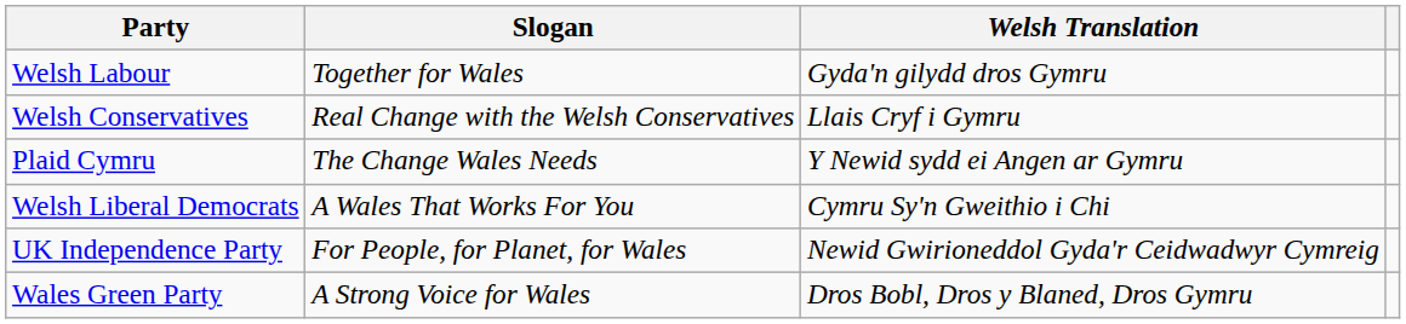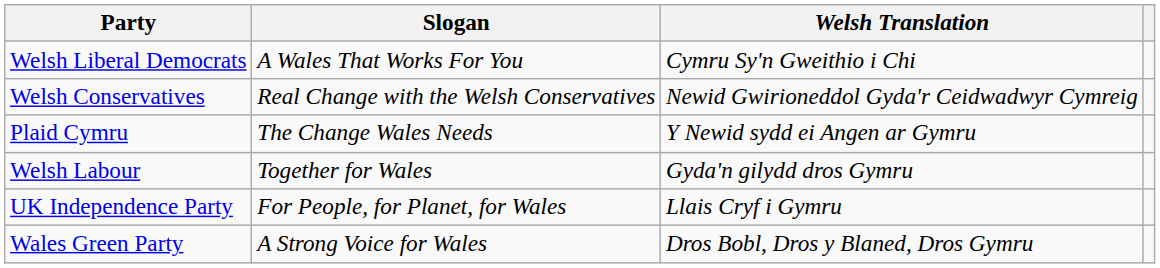 <table class="wikitable">
 <tr>
 <th>Party</th>
 <th>Slogan</th>
 <th><em>Welsh Translation</em></th>
 <th></th>
 </tr>
 <tr>
-<td><a href='#'>Welsh Labour</a></td>
-<td><em>Together for Wales</em></td>
-<td><em>Gyda'n gilydd dros Gymru</em></td>
+<td><a href='#'>Welsh Liberal Democrats</a></td>
+<td><em>A Wales That Works For You</em></td>
+<td><em>Cymru Sy'n Gweithio i Chi</em></td>
 <td></td>
 </tr>
 <tr>
 <td><a href='#'>Welsh Conservatives</a></td>
 <td><em>Real Change with the Welsh Conservatives</em></td>
-<td><em>Llais Cryf i Gymru</em></td>
+<td><em>Newid Gwirioneddol Gyda'r Ceidwadwyr Cymreig</em></td>
 <td></td>
 </tr>
 <tr>
 <td><a href='#'>Plaid Cymru</a></td>
 <td><em>The Change Wales Needs</em></td>
 <td><em>Y Newid sydd ei Angen ar Gymru</em></td>
 <td></td>
 </tr>
 <tr>
-<td><a href='#'>Welsh Liberal Democrats</a></td>
-<td><em>A Wales That Works For You</em></td>
-<td><em>Cymru Sy'n Gweithio i Chi</em></td>
+<td><a href='#'>Welsh Labour</a></td>
+<td><em>Together for Wales</em></td>
+<td><em>Gyda'n gilydd dros Gymru</em></td>
 <td></td>
 </tr>
 <tr>
 <td><a href='#'>UK Independence Party</a></td>
 <td><em>For People, for Planet, for Wales</em></td>
-<td><em>Newid Gwirioneddol Gyda'r Ceidwadwyr Cymreig</em></td>
+<td><em>Llais Cryf i Gymru</em></td>
 <td></td>
 </tr>
 <tr>
 <td><a href='#'>Wales Green Party</a></td>
 <td><em>A Strong Voice for Wales</em></td>
 <td><em>Dros Bobl, Dros y Blaned, Dros Gymru</em></td>
 <td></td>
 </tr>
 </table>
